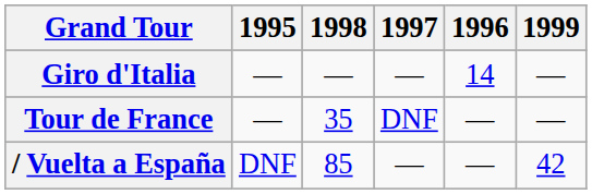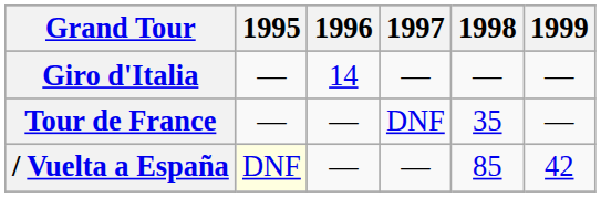 <table class="wikitable plainrowheaders">
 <tr>
 <th scope="col"><a href='#'>Grand Tour</a></th>
 <th scope="col">1995</th>
+<th scope="col">1996</th>
+<th scope="col">1997</th>
 <th scope="col">1998</th>
-<th scope="col">1997</th>
-<th scope="col">1996</th>
 <th scope="col">1999</th>
 </tr>
 <tr style="text-align:center;">
 <th scope="row"> <a href='#'>Giro d'Italia</a></th>
 <td>—</td>
+<td><a href='#'>14</a></td>
 <td>—</td>
 <td>—</td>
-<td><a href='#'>14</a></td>
 <td>—</td>
 </tr>
 <tr style="text-align:center;">
 <th scope="row"> <a href='#'>Tour de France</a></th>
 <td>—</td>
+<td>—</td>
+<td><a href='#'>DNF</a></td>
 <td><a href='#'>35</a></td>
-<td><a href='#'>DNF</a></td>
-<td>—</td>
 <td>—</td>
 </tr>
 <tr style="text-align:center;">
 <th scope="row">/ <a href='#'>Vuelta a España</a></th>
-<td><a href='#'>DNF</a></td>
-<td><a href='#'>85</a></td>
+<td style="background: lightyellow;"><a href='#'>DNF</a></td>
 <td>—</td>
 <td>—</td>
+<td><a href='#'>85</a></td>
 <td><a href='#'>42</a></td>
 </tr>
 </table>
